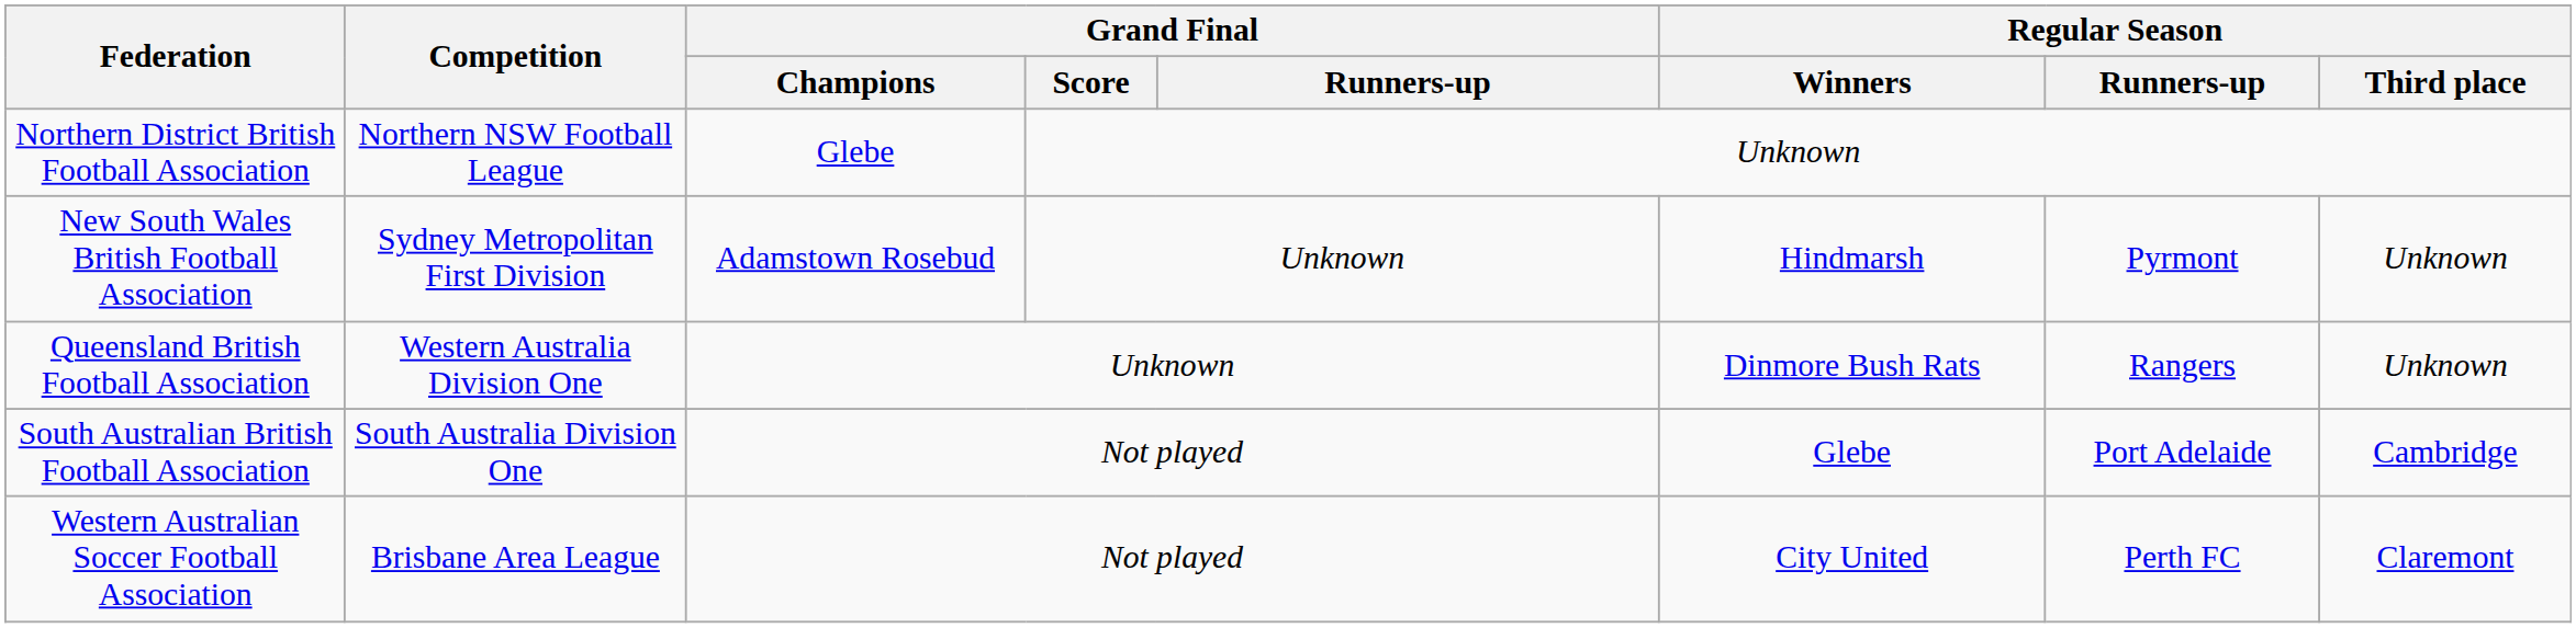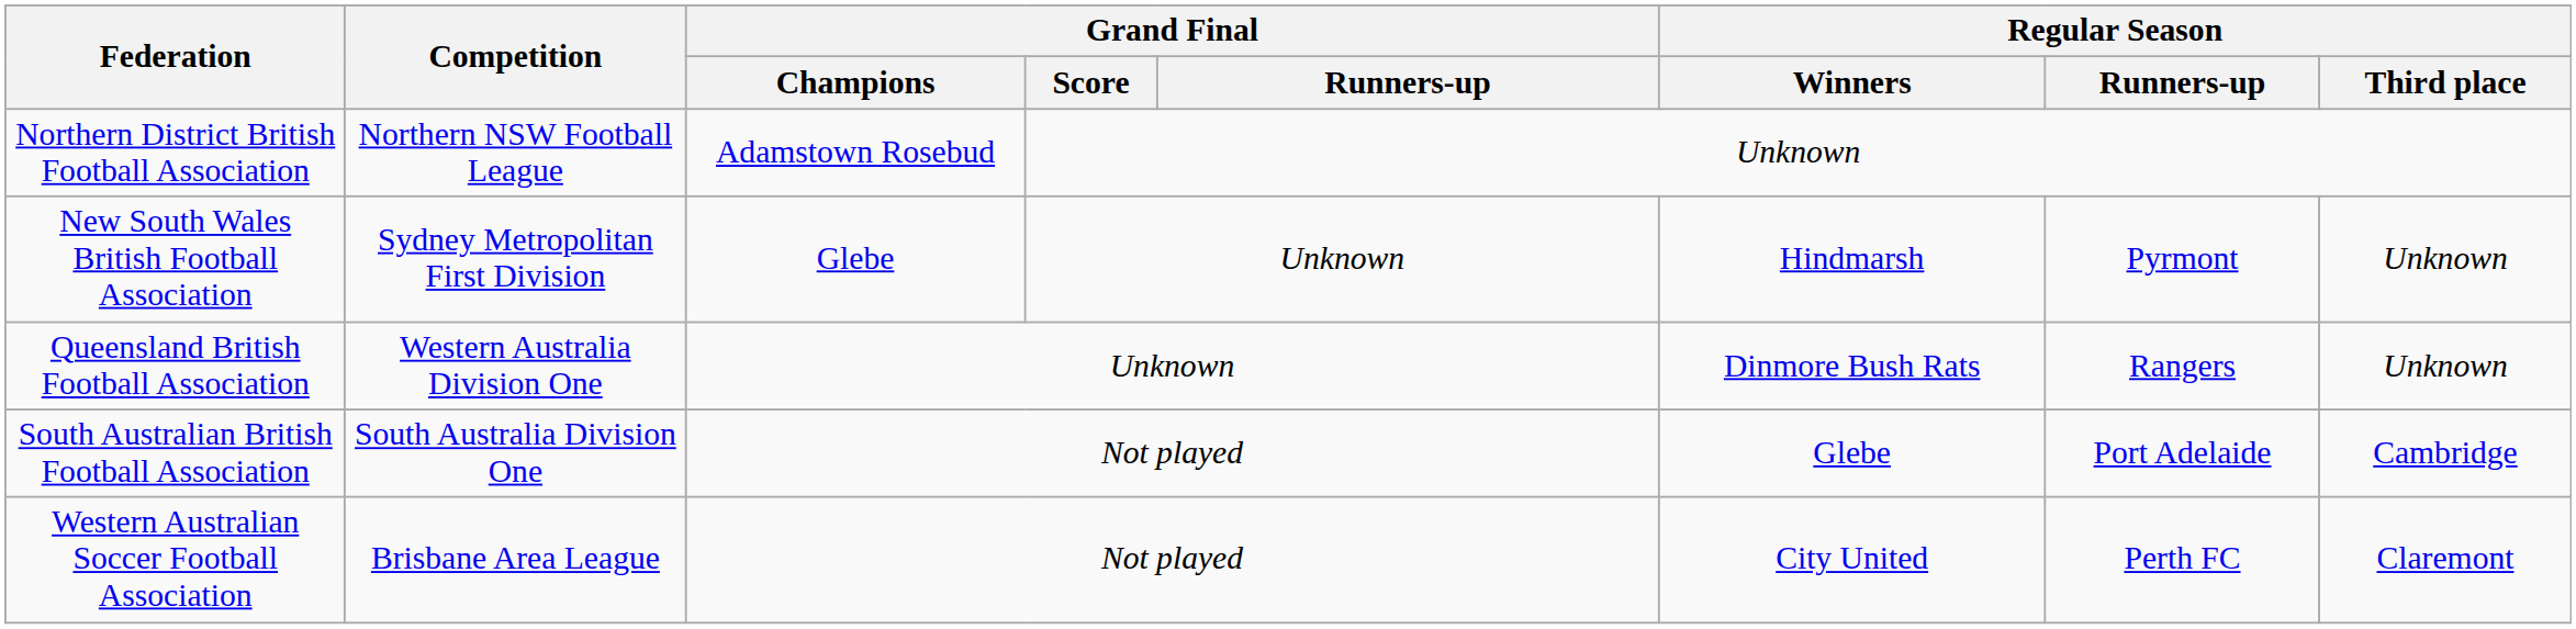 <table class="wikitable" width="100%">
 <tr>
 <th rowspan="2" style="width:10em">Federation</th>
 <th rowspan="2" style="width:10em">Competition</th>
 <th colspan="3" scope="col">Grand Final</th>
 <th colspan="3">Regular Season</th>
 </tr>
 <tr>
 <th style="width:10em">Champions</th>
 <th>Score</th>
 <th style="width:15em">Runners-up</th>
 <th>Winners</th>
 <th>Runners-up</th>
 <th>Third place</th>
 </tr>
 <tr>
 <td align="center"><a href='#'>Northern District British Football Association</a></td>
 <td align="center"><a href='#'>Northern NSW Football League</a></td>
-<td align="center"><a href='#'>Glebe</a></td>
+<td align="center"><a href='#'>Adamstown Rosebud</a></td>
 <td colspan="5" align="center"><em>Unknown</em></td>
 </tr>
 <tr>
 <td align="center"><a href='#'>New South Wales British Football Association</a></td>
 <td align="center"><a href='#'>Sydney Metropolitan First Division</a></td>
-<td align="center"><a href='#'>Adamstown Rosebud</a></td>
+<td align="center"><a href='#'>Glebe</a></td>
 <td colspan="2" align="center"><em>Unknown</em></td>
 <td align="center"><a href='#'>Hindmarsh</a></td>
 <td align="center"><a href='#'>Pyrmont</a></td>
 <td align="center"><em>Unknown</em></td>
 </tr>
 <tr>
 <td align="center"><a href='#'>Queensland British Football Association</a></td>
 <td align="center"><a href='#'>Western Australia Division One</a></td>
 <td colspan="3" align="center"><em>Unknown</em></td>
 <td align="center"><a href='#'>Dinmore Bush Rats</a></td>
 <td align="center"><a href='#'>Rangers</a></td>
 <td align="center"><em>Unknown</em></td>
 </tr>
 <tr>
 <td align="center"><a href='#'>South Australian British Football Association</a></td>
 <td align="center"><a href='#'>South Australia Division One</a></td>
 <td colspan="3" align="center"><em>Not played</em></td>
 <td align="center"><a href='#'>Glebe</a></td>
 <td align="center"><a href='#'>Port Adelaide</a></td>
 <td align="center"><a href='#'>Cambridge</a></td>
 </tr>
 <tr>
 <td align="center"><a href='#'>Western Australian Soccer Football Association</a></td>
 <td align="center"><a href='#'>Brisbane Area League</a></td>
 <td colspan="3" align="center"><em>Not played</em></td>
 <td align="center"><a href='#'>City United</a></td>
 <td align="center"><a href='#'>Perth FC</a></td>
 <td align="center"><a href='#'>Claremont</a></td>
 </tr>
 </table>
